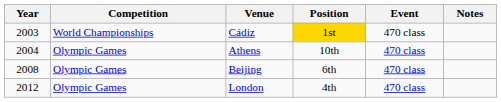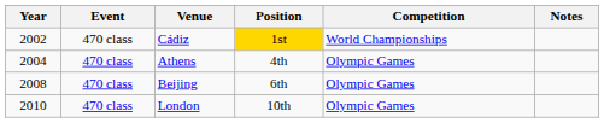 <table class="wikitable" width=50% style="font-size:90%; text-align:center;">
 <tr>
 <th>Year</th>
-<th>Competition</th>
+<th>Event</th>
 <th>Venue</th>
 <th>Position</th>
-<th>Event</th>
+<th>Competition</th>
 <th>Notes</th>
 </tr>
 <tr>
-<td rowspan=1>2003</td>
-<td rowspan=1 align=left><a href='#'>World Championships</a></td>
+<td rowspan=1>2002</td>
+<td>470 class</td>
 <td rowspan=1 align=left> <a href='#'>Cádiz</a></td>
 <td style="background:gold;">1st</td>
-<td>470 class</td>
+<td rowspan=1 align=left><a href='#'>World Championships</a></td>
 <td></td>
 </tr>
 <tr>
 <td rowspan=1>2004</td>
+<td><a href='#'>470 class</a></td>
+<td rowspan=1 align=left> <a href='#'>Athens</a></td>
+<td>4th</td>
 <td rowspan=1 align=left><a href='#'>Olympic Games</a></td>
-<td rowspan=1 align=left> <a href='#'>Athens</a></td>
-<td>10th</td>
-<td><a href='#'>470 class</a></td>
 <td></td>
 </tr>
 <tr>
 <td rowspan=1>2008</td>
-<td rowspan=1 align=left><a href='#'>Olympic Games</a></td>
+<td><a href='#'>470 class</a></td>
 <td rowspan=1 align=left> <a href='#'>Beijing</a></td>
 <td>6th</td>
-<td><a href='#'>470 class</a></td>
+<td rowspan=1 align=left><a href='#'>Olympic Games</a></td>
 <td></td>
 </tr>
 <tr>
-<td rowspan=1>2012</td>
+<td rowspan=1>2010</td>
+<td><a href='#'>470 class</a></td>
+<td rowspan=1 align=left> <a href='#'>London</a></td>
+<td>10th</td>
 <td rowspan=1 align=left><a href='#'>Olympic Games</a></td>
-<td rowspan=1 align=left> <a href='#'>London</a></td>
-<td>4th</td>
-<td><a href='#'>470 class</a></td>
 <td></td>
 </tr>
 </table>
